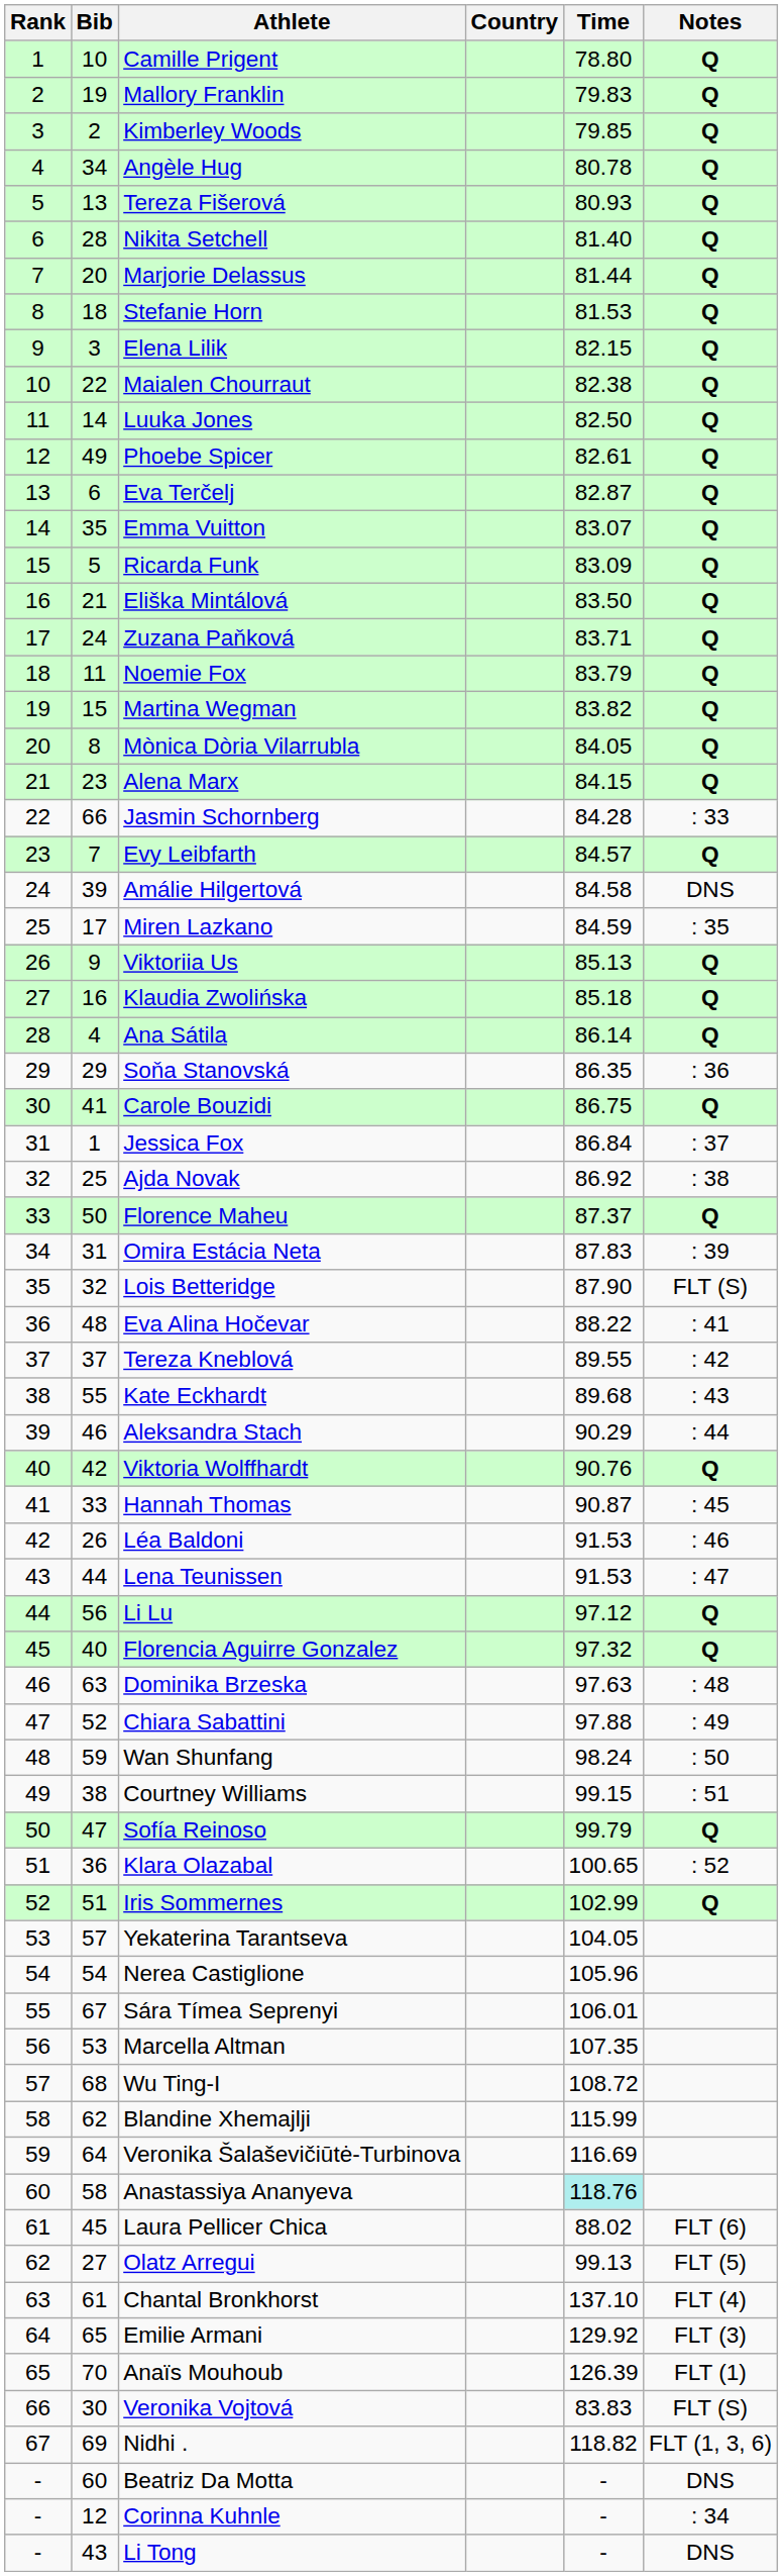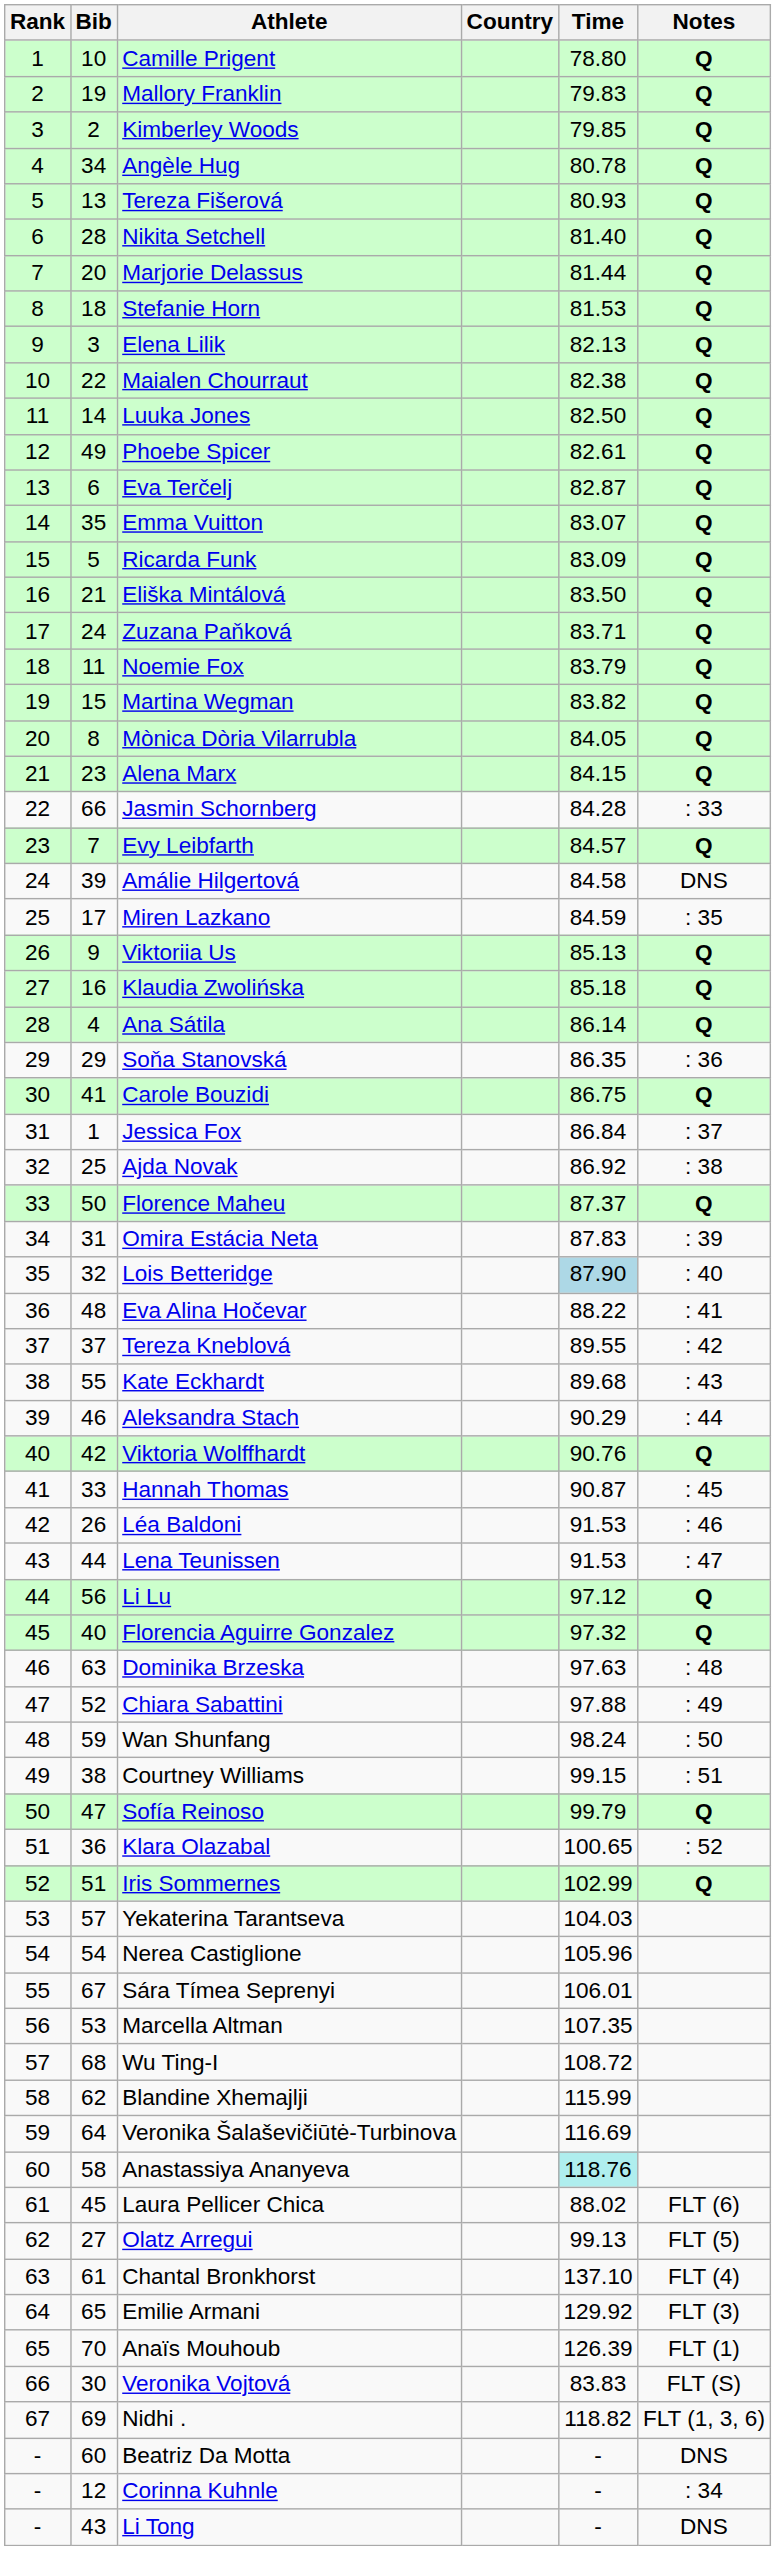 <table class="wikitable" style="text-align:center">
 <tr>
 <th>Rank</th>
 <th>Bib</th>
 <th>Athlete</th>
 <th>Country</th>
 <th>Time</th>
 <th>Notes</th>
 </tr>
 <tr bgcolor=ccffcc>
 <td>1</td>
 <td>10</td>
 <td align=left><a href='#'>Camille Prigent</a></td>
 <td align=left></td>
 <td>78.80</td>
 <td><strong>Q</strong></td>
 </tr>
 <tr bgcolor=ccffcc>
 <td>2</td>
 <td>19</td>
 <td align=left><a href='#'>Mallory Franklin</a></td>
 <td align=left></td>
 <td>79.83</td>
 <td><strong>Q</strong></td>
 </tr>
 <tr bgcolor=ccffcc>
 <td>3</td>
 <td>2</td>
 <td align=left><a href='#'>Kimberley Woods</a></td>
 <td align=left></td>
 <td>79.85</td>
 <td><strong>Q</strong></td>
 </tr>
 <tr bgcolor=ccffcc>
 <td>4</td>
 <td>34</td>
 <td align=left><a href='#'>Angèle Hug</a></td>
 <td align=left></td>
 <td>80.78</td>
 <td><strong>Q</strong></td>
 </tr>
 <tr bgcolor=ccffcc>
 <td>5</td>
 <td>13</td>
 <td align=left><a href='#'>Tereza Fišerová</a></td>
 <td align=left></td>
 <td>80.93</td>
 <td><strong>Q</strong></td>
 </tr>
 <tr bgcolor=ccffcc>
 <td>6</td>
 <td>28</td>
 <td align=left><a href='#'>Nikita Setchell</a></td>
 <td align=left></td>
 <td>81.40</td>
 <td><strong>Q</strong></td>
 </tr>
 <tr bgcolor=ccffcc>
 <td>7</td>
 <td>20</td>
 <td align=left><a href='#'>Marjorie Delassus</a></td>
 <td align=left></td>
 <td>81.44</td>
 <td><strong>Q</strong></td>
 </tr>
 <tr bgcolor=ccffcc>
 <td>8</td>
 <td>18</td>
 <td align=left><a href='#'>Stefanie Horn</a></td>
 <td align=left></td>
 <td>81.53</td>
 <td><strong>Q</strong></td>
 </tr>
 <tr bgcolor=ccffcc>
 <td>9</td>
 <td>3</td>
 <td align=left><a href='#'>Elena Lilik</a></td>
 <td align=left></td>
-<td>82.15</td>
+<td>82.13</td>
 <td><strong>Q</strong></td>
 </tr>
 <tr bgcolor=ccffcc>
 <td>10</td>
 <td>22</td>
 <td align=left><a href='#'>Maialen Chourraut</a></td>
 <td align=left></td>
 <td>82.38</td>
 <td><strong>Q</strong></td>
 </tr>
 <tr bgcolor=ccffcc>
 <td>11</td>
 <td>14</td>
 <td align=left><a href='#'>Luuka Jones</a></td>
 <td align=left></td>
 <td>82.50</td>
 <td><strong>Q</strong></td>
 </tr>
 <tr bgcolor=ccffcc>
 <td>12</td>
 <td>49</td>
 <td align=left><a href='#'>Phoebe Spicer</a></td>
 <td align=left></td>
 <td>82.61</td>
 <td><strong>Q</strong></td>
 </tr>
 <tr bgcolor=ccffcc>
 <td>13</td>
 <td>6</td>
 <td align=left><a href='#'>Eva Terčelj</a></td>
 <td align=left></td>
 <td>82.87</td>
 <td><strong>Q</strong></td>
 </tr>
 <tr bgcolor=ccffcc>
 <td>14</td>
 <td>35</td>
 <td align=left><a href='#'>Emma Vuitton</a></td>
 <td align=left></td>
 <td>83.07</td>
 <td><strong>Q</strong></td>
 </tr>
 <tr bgcolor=ccffcc>
 <td>15</td>
 <td>5</td>
 <td align=left><a href='#'>Ricarda Funk</a></td>
 <td align=left></td>
 <td>83.09</td>
 <td><strong>Q</strong></td>
 </tr>
 <tr bgcolor=ccffcc>
 <td>16</td>
 <td>21</td>
 <td align=left><a href='#'>Eliška Mintálová</a></td>
 <td align=left></td>
 <td>83.50</td>
 <td><strong>Q</strong></td>
 </tr>
 <tr bgcolor=ccffcc>
 <td>17</td>
 <td>24</td>
 <td align=left><a href='#'>Zuzana Paňková</a></td>
 <td align=left></td>
 <td>83.71</td>
 <td><strong>Q</strong></td>
 </tr>
 <tr bgcolor=ccffcc>
 <td>18</td>
 <td>11</td>
 <td align=left><a href='#'>Noemie Fox</a></td>
 <td align=left></td>
 <td>83.79</td>
 <td><strong>Q</strong></td>
 </tr>
 <tr bgcolor=ccffcc>
 <td>19</td>
 <td>15</td>
 <td align=left><a href='#'>Martina Wegman</a></td>
 <td align=left></td>
 <td>83.82</td>
 <td><strong>Q</strong></td>
 </tr>
 <tr bgcolor=ccffcc>
 <td>20</td>
 <td>8</td>
 <td align=left><a href='#'>Mònica Dòria Vilarrubla</a></td>
 <td align=left></td>
 <td>84.05</td>
 <td><strong>Q</strong></td>
 </tr>
 <tr bgcolor=ccffcc>
 <td>21</td>
 <td>23</td>
 <td align=left><a href='#'>Alena Marx</a></td>
 <td align=left></td>
 <td>84.15</td>
 <td><strong>Q</strong></td>
 </tr>
 <tr>
 <td>22</td>
 <td>66</td>
 <td align=left><a href='#'>Jasmin Schornberg</a></td>
 <td align=left></td>
 <td>84.28</td>
 <td>: 33</td>
 </tr>
 <tr bgcolor=ccffcc>
 <td>23</td>
 <td>7</td>
 <td align=left><a href='#'>Evy Leibfarth</a></td>
 <td align=left></td>
 <td>84.57</td>
 <td><strong>Q</strong></td>
 </tr>
 <tr>
 <td>24</td>
 <td>39</td>
 <td align=left><a href='#'>Amálie Hilgertová</a></td>
 <td align=left></td>
 <td>84.58</td>
 <td>DNS</td>
 </tr>
 <tr>
 <td>25</td>
 <td>17</td>
 <td align=left><a href='#'>Miren Lazkano</a></td>
 <td align=left></td>
 <td>84.59</td>
 <td>: 35</td>
 </tr>
 <tr bgcolor=ccffcc>
 <td>26</td>
 <td>9</td>
 <td align=left><a href='#'>Viktoriia Us</a></td>
 <td align=left></td>
 <td>85.13</td>
 <td><strong>Q</strong></td>
 </tr>
 <tr bgcolor=ccffcc>
 <td>27</td>
 <td>16</td>
 <td align=left><a href='#'>Klaudia Zwolińska</a></td>
 <td align=left></td>
 <td>85.18</td>
 <td><strong>Q</strong></td>
 </tr>
 <tr bgcolor=ccffcc>
 <td>28</td>
 <td>4</td>
 <td align=left><a href='#'>Ana Sátila</a></td>
 <td align=left></td>
 <td>86.14</td>
 <td><strong>Q</strong></td>
 </tr>
 <tr>
 <td>29</td>
 <td>29</td>
 <td align=left><a href='#'>Soňa Stanovská</a></td>
 <td align=left></td>
 <td>86.35</td>
 <td>: 36</td>
 </tr>
 <tr bgcolor=ccffcc>
 <td>30</td>
 <td>41</td>
 <td align=left><a href='#'>Carole Bouzidi</a></td>
 <td align=left></td>
 <td>86.75</td>
 <td><strong>Q</strong></td>
 </tr>
 <tr>
 <td>31</td>
 <td>1</td>
 <td align=left><a href='#'>Jessica Fox</a></td>
 <td align=left></td>
 <td>86.84</td>
 <td>: 37</td>
 </tr>
 <tr>
 <td>32</td>
 <td>25</td>
 <td align=left><a href='#'>Ajda Novak</a></td>
 <td align=left></td>
 <td>86.92</td>
 <td>: 38</td>
 </tr>
 <tr bgcolor=ccffcc>
 <td>33</td>
 <td>50</td>
 <td align=left><a href='#'>Florence Maheu</a></td>
 <td align=left></td>
 <td>87.37</td>
 <td><strong>Q</strong></td>
 </tr>
 <tr>
 <td>34</td>
 <td>31</td>
 <td align=left><a href='#'>Omira Estácia Neta</a></td>
 <td align=left></td>
 <td>87.83</td>
 <td>: 39</td>
 </tr>
 <tr>
 <td>35</td>
 <td>32</td>
 <td align=left><a href='#'>Lois Betteridge</a></td>
 <td align=left></td>
-<td>87.90</td>
-<td>FLT (S)</td>
+<td style="background: lightblue;">87.90</td>
+<td>: 40</td>
 </tr>
 <tr>
 <td>36</td>
 <td>48</td>
 <td align=left><a href='#'>Eva Alina Hočevar</a></td>
 <td align=left></td>
 <td>88.22</td>
 <td>: 41</td>
 </tr>
 <tr>
 <td>37</td>
 <td>37</td>
 <td align=left><a href='#'>Tereza Kneblová</a></td>
 <td align=left></td>
 <td>89.55</td>
 <td>: 42</td>
 </tr>
 <tr>
 <td>38</td>
 <td>55</td>
 <td align=left><a href='#'>Kate Eckhardt</a></td>
 <td align=left></td>
 <td>89.68</td>
 <td>: 43</td>
 </tr>
 <tr>
 <td>39</td>
 <td>46</td>
 <td align=left><a href='#'>Aleksandra Stach</a></td>
 <td align=left></td>
 <td>90.29</td>
 <td>: 44</td>
 </tr>
 <tr bgcolor=ccffcc>
 <td>40</td>
 <td>42</td>
 <td align=left><a href='#'>Viktoria Wolffhardt</a></td>
 <td align=left></td>
 <td>90.76</td>
 <td><strong>Q</strong></td>
 </tr>
 <tr>
 <td>41</td>
 <td>33</td>
 <td align=left><a href='#'>Hannah Thomas</a></td>
 <td align=left></td>
 <td>90.87</td>
 <td>: 45</td>
 </tr>
 <tr>
 <td>42</td>
 <td>26</td>
 <td align=left><a href='#'>Léa Baldoni</a></td>
 <td align=left></td>
 <td>91.53</td>
 <td>: 46</td>
 </tr>
 <tr>
 <td>43</td>
 <td>44</td>
 <td align=left><a href='#'>Lena Teunissen</a></td>
 <td align=left></td>
 <td>91.53</td>
 <td>: 47</td>
 </tr>
 <tr bgcolor=ccffcc>
 <td>44</td>
 <td>56</td>
 <td align=left><a href='#'>Li Lu</a></td>
 <td align=left></td>
 <td>97.12</td>
 <td><strong>Q</strong></td>
 </tr>
 <tr bgcolor=ccffcc>
 <td>45</td>
 <td>40</td>
 <td align=left><a href='#'>Florencia Aguirre Gonzalez</a></td>
 <td align=left></td>
 <td>97.32</td>
 <td><strong>Q</strong></td>
 </tr>
 <tr>
 <td>46</td>
 <td>63</td>
 <td align=left><a href='#'>Dominika Brzeska</a></td>
 <td align=left></td>
 <td>97.63</td>
 <td>: 48</td>
 </tr>
 <tr>
 <td>47</td>
 <td>52</td>
 <td align=left><a href='#'>Chiara Sabattini</a></td>
 <td align=left></td>
 <td>97.88</td>
 <td>: 49</td>
 </tr>
 <tr>
 <td>48</td>
 <td>59</td>
 <td align=left>Wan Shunfang</td>
 <td align=left></td>
 <td>98.24</td>
 <td>: 50</td>
 </tr>
 <tr>
 <td>49</td>
 <td>38</td>
 <td align=left>Courtney Williams</td>
 <td align=left></td>
 <td>99.15</td>
 <td>: 51</td>
 </tr>
 <tr bgcolor=ccffcc>
 <td>50</td>
 <td>47</td>
 <td align=left><a href='#'>Sofía Reinoso</a></td>
 <td align=left></td>
 <td>99.79</td>
 <td><strong>Q</strong></td>
 </tr>
 <tr>
 <td>51</td>
 <td>36</td>
 <td align=left><a href='#'>Klara Olazabal</a></td>
 <td align=left></td>
 <td>100.65</td>
 <td>: 52</td>
 </tr>
 <tr bgcolor=ccffcc>
 <td>52</td>
 <td>51</td>
 <td align=left><a href='#'>Iris Sommernes</a></td>
 <td align=left></td>
 <td>102.99</td>
 <td><strong>Q</strong></td>
 </tr>
 <tr>
 <td>53</td>
 <td>57</td>
 <td align=left>Yekaterina Tarantseva</td>
 <td align=left></td>
-<td>104.05</td>
+<td>104.03</td>
 <td></td>
 </tr>
 <tr>
 <td>54</td>
 <td>54</td>
 <td align=left>Nerea Castiglione</td>
 <td align=left></td>
 <td>105.96</td>
 <td></td>
 </tr>
 <tr>
 <td>55</td>
 <td>67</td>
 <td align=left>Sára Tímea Seprenyi</td>
 <td align=left></td>
 <td>106.01</td>
 <td></td>
 </tr>
 <tr>
 <td>56</td>
 <td>53</td>
 <td align=left>Marcella Altman</td>
 <td align=left></td>
 <td>107.35</td>
 <td></td>
 </tr>
 <tr>
 <td>57</td>
 <td>68</td>
 <td align=left>Wu Ting-I</td>
 <td align=left></td>
 <td>108.72</td>
 <td></td>
 </tr>
 <tr>
 <td>58</td>
 <td>62</td>
 <td align=left>Blandine Xhemajlji</td>
 <td align=left></td>
 <td>115.99</td>
 <td></td>
 </tr>
 <tr>
 <td>59</td>
 <td>64</td>
 <td align=left>Veronika Šalaševičiūtė-Turbinova</td>
 <td align=left></td>
 <td>116.69</td>
 <td></td>
 </tr>
 <tr>
 <td>60</td>
 <td>58</td>
 <td align=left>Anastassiya Ananyeva</td>
 <td align=left></td>
 <td style="background: paleturquoise;">118.76</td>
 <td></td>
 </tr>
 <tr>
 <td>61</td>
 <td>45</td>
 <td align=left>Laura Pellicer Chica</td>
 <td align=left></td>
 <td>88.02</td>
 <td>FLT (6)</td>
 </tr>
 <tr>
 <td>62</td>
 <td>27</td>
 <td align=left><a href='#'>Olatz Arregui</a></td>
 <td align=left></td>
 <td>99.13</td>
 <td>FLT (5)</td>
 </tr>
 <tr>
 <td>63</td>
 <td>61</td>
 <td align=left>Chantal Bronkhorst</td>
 <td align=left></td>
 <td>137.10</td>
 <td>FLT (4)</td>
 </tr>
 <tr>
 <td>64</td>
 <td>65</td>
 <td align=left>Emilie Armani</td>
 <td align=left></td>
 <td>129.92</td>
 <td>FLT (3)</td>
 </tr>
 <tr>
 <td>65</td>
 <td>70</td>
 <td align=left>Anaïs Mouhoub</td>
 <td align=left></td>
 <td>126.39</td>
 <td>FLT (1)</td>
 </tr>
 <tr>
 <td>66</td>
 <td>30</td>
 <td align=left><a href='#'>Veronika Vojtová</a></td>
 <td align=left></td>
 <td>83.83</td>
 <td>FLT (S)</td>
 </tr>
 <tr>
 <td>67</td>
 <td>69</td>
 <td align=left>Nidhi .</td>
 <td align=left></td>
 <td>118.82</td>
 <td>FLT (1, 3, 6)</td>
 </tr>
 <tr>
 <td>-</td>
 <td>60</td>
 <td align=left>Beatriz Da Motta</td>
 <td align=left></td>
 <td>-</td>
 <td>DNS</td>
 </tr>
 <tr>
 <td>-</td>
 <td>12</td>
 <td align=left><a href='#'>Corinna Kuhnle</a></td>
 <td align=left></td>
 <td>-</td>
 <td>: 34</td>
 </tr>
 <tr>
 <td>-</td>
 <td>43</td>
 <td align=left><a href='#'>Li Tong</a></td>
 <td align=left></td>
 <td>-</td>
 <td>DNS</td>
 </tr>
 </table>
